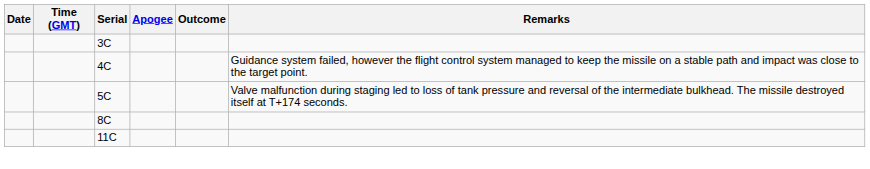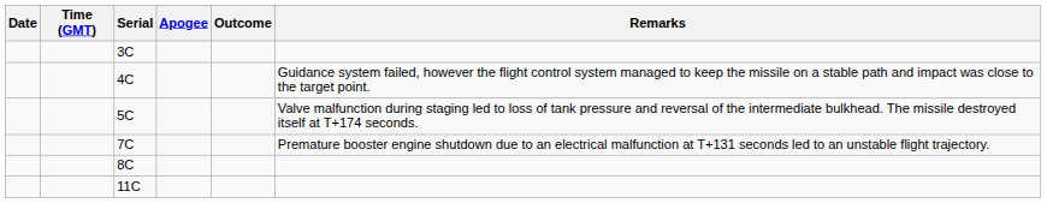 <table class="wikitable sortable">
 <tr>
 <th>Date</th>
 <th>Time (<a href='#'>GMT</a>)</th>
 <th>Serial</th>
 <th><a href='#'>Apogee</a></th>
 <th>Outcome</th>
 <th>Remarks</th>
 </tr>
 <tr>
 <td></td>
 <td></td>
 <td>3C</td>
 <td></td>
 <td></td>
 <td></td>
 </tr>
 <tr>
 <td></td>
 <td></td>
 <td>4C</td>
 <td></td>
 <td></td>
 <td>Guidance system failed, however the flight control system managed to keep the missile on a stable path and impact was close to the target point.</td>
 </tr>
 <tr>
 <td></td>
 <td></td>
 <td>5C</td>
 <td></td>
 <td></td>
 <td>Valve malfunction during staging led to loss of tank pressure and reversal of the intermediate bulkhead. The missile destroyed itself at T+174 seconds.</td>
 </tr>
 <tr>
 <td></td>
 <td></td>
+<td>7C</td>
+<td></td>
+<td></td>
+<td>Premature booster engine shutdown due to an electrical malfunction at T+131 seconds led to an unstable flight trajectory.</td>
+</tr>
+<tr>
+<td></td>
+<td></td>
 <td>8C</td>
 <td></td>
 <td></td>
 <td></td>
 </tr>
 <tr>
 <td></td>
 <td></td>
 <td>11C</td>
 <td></td>
 <td></td>
 <td></td>
 </tr>
 </table>
